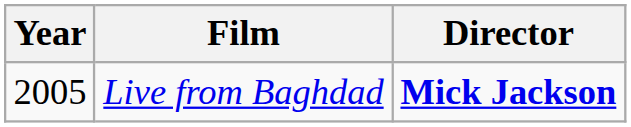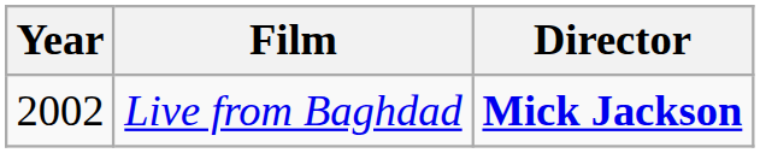 <table class="wikitable">
 <tr>
 <th>Year</th>
 <th>Film</th>
 <th>Director</th>
 </tr>
 <tr>
-<td>2005</td>
+<td>2002</td>
 <td><em><a href='#'>Live from Baghdad</a></em></td>
 <td><strong><a href='#'>Mick Jackson</a></strong></td>
 </tr>
 </table>
